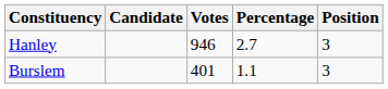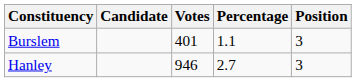 <table class="wikitable sortable">
 <tr>
 <th>Constituency</th>
 <th>Candidate</th>
 <th>Votes</th>
 <th>Percentage</th>
 <th>Position</th>
 </tr>
 <tr>
+<td><a href='#'>Burslem</a></td>
+<td></td>
+<td>401</td>
+<td>1.1</td>
+<td>3</td>
+</tr>
+<tr>
 <td><a href='#'>Hanley</a></td>
 <td></td>
 <td>946</td>
 <td>2.7</td>
 <td>3</td>
 </tr>
-<tr>
-<td><a href='#'>Burslem</a></td>
-<td></td>
-<td>401</td>
-<td>1.1</td>
-<td>3</td>
-</tr>
 </table>
